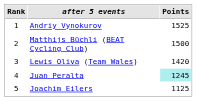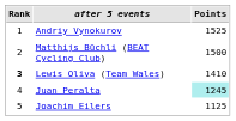 <table cellspacing="1" cellpadding="3" style="border:1px solid #aaa; font-size:90%;">
 <tr style="background:#e4e4e4;">
 <th style="border-bottom:1px solid #aaa; width:10px;">Rank</th>
 <th style="border-bottom:1px solid #aaa; width:200px; white-space:nowrap;"><em>after 5 events</em> </th>
 <th style="border-bottom:1px solid #aaa; width:20px;">Points</th>
 </tr>
 <tr>
 <td style="text-align:center;">1</td>
 <td> <a href='#'>Andriy Vynokurov</a></td>
 <td align="right">1525</td>
 </tr>
 <tr>
 <td style="text-align:center;">2</td>
 <td> <a href='#'>Matthijs Büchli</a> (<a href='#'>BEAT Cycling Club</a>)</td>
 <td align="right">1500</td>
 </tr>
 <tr>
-<td style="text-align:center;">3</td>
+<td style="text-align:center;"><strong>3</strong></td>
 <td> <a href='#'>Lewis Oliva</a> (<a href='#'>Team Wales</a>)</td>
-<td align="right">1420</td>
+<td align="right">1410</td>
 </tr>
 <tr>
 <td style="text-align:center;">4</td>
 <td> <a href='#'>Juan Peralta</a></td>
 <td align="right" style="background: paleturquoise;">1245</td>
 </tr>
 <tr>
 <td style="text-align:center;">5</td>
 <td> <a href='#'>Joachim Eilers</a></td>
 <td align="right">1125</td>
 </tr>
 <tr>
 </tr>
 </table>
